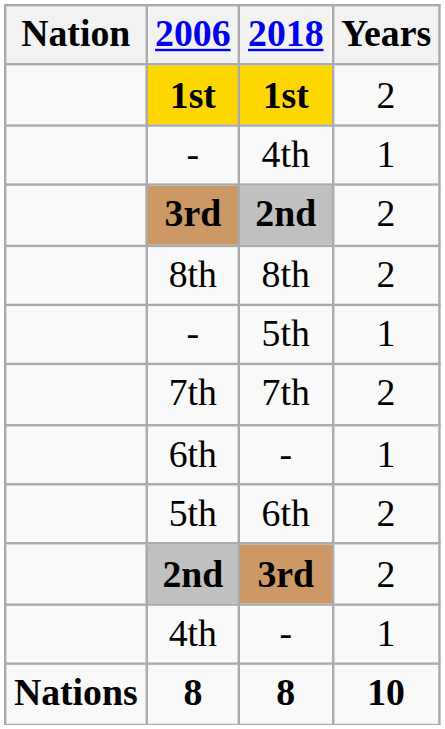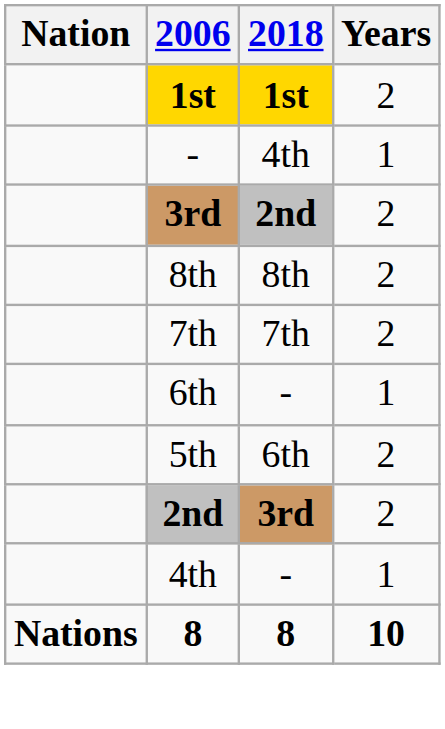 <table class="wikitable" style="text-align:center">
 <tr>
 <th>Nation</th>
 <th><a href='#'>2006</a></th>
 <th><a href='#'>2018</a></th>
 <th>Years</th>
 </tr>
 <tr>
 <td align=left></td>
 <td bgcolor=gold><strong>1st</strong></td>
 <td bgcolor=gold><strong>1st</strong></td>
 <td>2</td>
 </tr>
 <tr>
 <td align=left></td>
 <td>-</td>
 <td>4th</td>
 <td>1</td>
 </tr>
 <tr>
 <td align=left></td>
 <td bgcolor=#cc9966><strong>3rd</strong></td>
 <td bgcolor=silver><strong>2nd</strong></td>
 <td>2</td>
 </tr>
 <tr>
 <td align=left></td>
 <td>8th</td>
 <td>8th</td>
 <td>2</td>
-</tr>
-<tr>
-<td align=left></td>
-<td>-</td>
-<td>5th</td>
-<td>1</td>
 </tr>
 <tr>
 <td align=left></td>
 <td>7th</td>
 <td>7th</td>
 <td>2</td>
 </tr>
 <tr>
 <td align=left></td>
 <td>6th</td>
 <td>-</td>
 <td>1</td>
 </tr>
 <tr>
 <td align=left></td>
 <td>5th</td>
 <td>6th</td>
 <td>2</td>
 </tr>
 <tr>
 <td align=left></td>
 <td bgcolor=silver><strong>2nd</strong></td>
 <td bgcolor=#cc9966><strong>3rd</strong></td>
 <td>2</td>
 </tr>
 <tr>
 <td align=left></td>
 <td>4th</td>
 <td>-</td>
 <td>1</td>
 </tr>
 <tr>
 <td><strong>Nations</strong></td>
 <td><strong>8</strong></td>
 <td><strong>8</strong></td>
 <td><strong>10</strong></td>
 </tr>
 </table>
